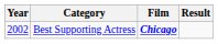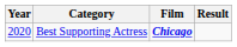 <table class="wikitable">
 <tr>
 <th>Year</th>
 <th>Category</th>
 <th>Film</th>
 <th>Result</th>
 </tr>
 <tr>
-<td><a href='#'>2002</a></td>
+<td><a href='#'>2020</a></td>
 <td><a href='#'>Best Supporting Actress</a></td>
 <td><strong><em><a href='#'>Chicago</a></em></strong></td>
 <td></td>
 </tr>
 </table>
